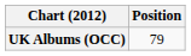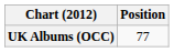 <table class="wikitable plainrowheaders" style="text-align:center">
 <tr>
 <th scope="col">Chart (2012)</th>
 <th scope="col">Position</th>
 </tr>
 <tr>
 <th scope="row">UK Albums (OCC)</th>
-<td>79</td>
+<td>77</td>
 </tr>
 </table>
